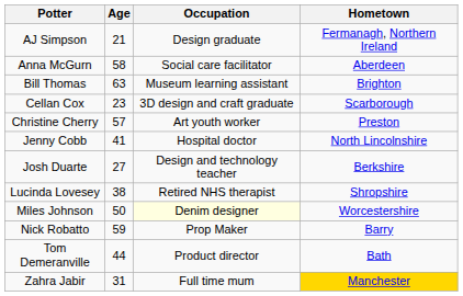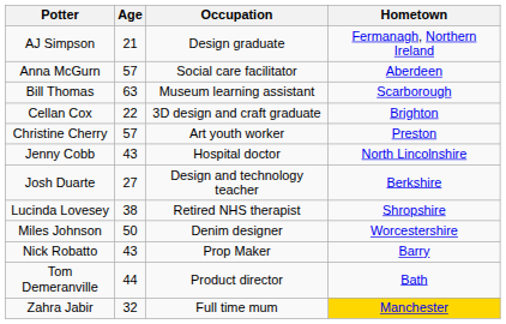 <table class="wikitable" style="text-align:center">
 <tr>
 <th>Potter</th>
 <th>Age</th>
 <th>Occupation</th>
 <th>Hometown</th>
 </tr>
 <tr>
 <td>AJ Simpson</td>
 <td>21</td>
 <td>Design graduate</td>
 <td><a href='#'>Fermanagh</a>, <a href='#'>Northern Ireland</a></td>
 </tr>
 <tr>
 <td>Anna McGurn</td>
-<td>58</td>
+<td>57</td>
 <td>Social care facilitator</td>
 <td><a href='#'>Aberdeen</a></td>
 </tr>
 <tr>
 <td>Bill Thomas</td>
 <td>63</td>
 <td>Museum learning assistant</td>
-<td><a href='#'>Brighton</a></td>
+<td><a href='#'>Scarborough</a></td>
 </tr>
 <tr>
 <td>Cellan Cox</td>
-<td>23</td>
+<td>22</td>
 <td>3D design and craft graduate</td>
-<td><a href='#'>Scarborough</a></td>
+<td><a href='#'>Brighton</a></td>
 </tr>
 <tr>
 <td>Christine Cherry</td>
 <td>57</td>
 <td>Art youth worker</td>
 <td><a href='#'>Preston</a></td>
 </tr>
 <tr>
 <td>Jenny Cobb</td>
-<td>41</td>
+<td>43</td>
 <td>Hospital doctor</td>
 <td><a href='#'>North Lincolnshire</a></td>
 </tr>
 <tr>
 <td>Josh Duarte</td>
 <td>27</td>
 <td>Design and technology teacher</td>
 <td><a href='#'>Berkshire</a></td>
 </tr>
 <tr>
 <td>Lucinda Lovesey</td>
 <td>38</td>
 <td>Retired NHS therapist</td>
 <td><a href='#'>Shropshire</a></td>
 </tr>
 <tr>
 <td>Miles Johnson</td>
 <td>50</td>
-<td style="background: lightyellow;">Denim designer</td>
+<td>Denim designer</td>
 <td><a href='#'>Worcestershire</a></td>
 </tr>
 <tr>
 <td>Nick Robatto</td>
-<td>59</td>
+<td>43</td>
 <td>Prop Maker</td>
 <td><a href='#'>Barry</a></td>
 </tr>
 <tr>
 <td>Tom Demeranville</td>
 <td>44</td>
 <td>Product director</td>
 <td><a href='#'>Bath</a></td>
 </tr>
 <tr>
 <td>Zahra Jabir</td>
-<td>31</td>
+<td>32</td>
 <td>Full time mum</td>
 <td style="background: gold;"><a href='#'>Manchester</a></td>
 </tr>
 </table>
